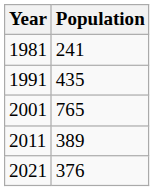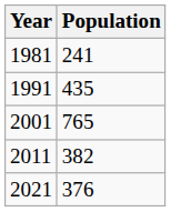 <table class=wikitable>
 <tr>
 <th>Year</th>
 <th>Population</th>
 </tr>
 <tr>
 <td>1981</td>
 <td>241</td>
 </tr>
 <tr>
 <td>1991</td>
 <td>435</td>
 </tr>
 <tr>
 <td>2001</td>
 <td>765</td>
 </tr>
 <tr>
 <td>2011</td>
-<td>389</td>
+<td>382</td>
 </tr>
 <tr>
 <td>2021</td>
 <td>376</td>
 </tr>
 </table>
